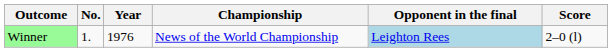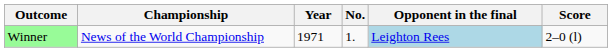 <table class="sortable wikitable">
 <tr>
 <th style="width:80px;">Outcome</th>
+<th style="width:250px;">Championship</th>
+<th style="width:50px;">Year</th>
 <th style="width:20px;">No.</th>
-<th style="width:50px;">Year</th>
-<th style="width:250px;">Championship</th>
 <th style="width:200px;">Opponent in the final</th>
 <th style="width:70px;">Score</th>
 </tr>
 <tr>
 <td style="background:#98FB98;">Winner</td>
+<td><a href='#'>News of the World Championship</a></td>
+<td>1971</td>
 <td>1.</td>
-<td>1976</td>
-<td><a href='#'>News of the World Championship</a></td>
 <td style="background: lightblue;"> <a href='#'>Leighton Rees</a></td>
 <td>2–0 (l)</td>
 </tr>
 </table>
